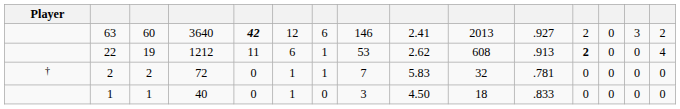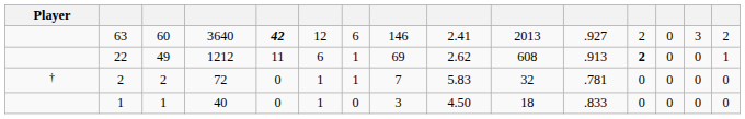 <table class="wikitable sortable" style="width:100%; text-align:center;">
 <tr>
 <th>Player</th>
 <th></th>
 <th></th>
 <th></th>
 <th></th>
 <th></th>
 <th></th>
 <th></th>
 <th></th>
 <th></th>
 <th></th>
 <th></th>
 <th></th>
 <th></th>
 <th></th>
 </tr>
 <tr>
 <td></td>
 <td>63</td>
 <td>60</td>
 <td>3640</td>
 <td><strong><em>42</em></strong></td>
 <td>12</td>
 <td>6</td>
 <td>146</td>
 <td>2.41</td>
 <td>2013</td>
 <td>.927</td>
 <td>2</td>
 <td>0</td>
 <td>3</td>
 <td>2</td>
 </tr>
 <tr>
 <td></td>
 <td>22</td>
-<td>19</td>
+<td>49</td>
 <td>1212</td>
 <td>11</td>
 <td>6</td>
 <td>1</td>
-<td>53</td>
+<td>69</td>
 <td>2.62</td>
 <td>608</td>
 <td>.913</td>
 <td><strong>2</strong></td>
 <td>0</td>
 <td>0</td>
-<td>4</td>
+<td>1</td>
 </tr>
 <tr>
 <td><sup>†</sup></td>
 <td>2</td>
 <td>2</td>
 <td>72</td>
 <td>0</td>
 <td>1</td>
 <td>1</td>
 <td>7</td>
 <td>5.83</td>
 <td>32</td>
 <td>.781</td>
 <td>0</td>
 <td>0</td>
 <td>0</td>
 <td>0</td>
 </tr>
 <tr>
 <td></td>
 <td>1</td>
 <td>1</td>
 <td>40</td>
 <td>0</td>
 <td>1</td>
 <td>0</td>
 <td>3</td>
 <td>4.50</td>
 <td>18</td>
 <td>.833</td>
 <td>0</td>
 <td>0</td>
 <td>0</td>
 <td>0</td>
 </tr>
 </table>
